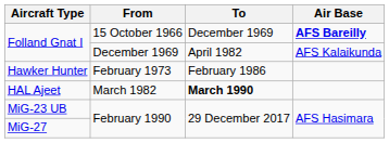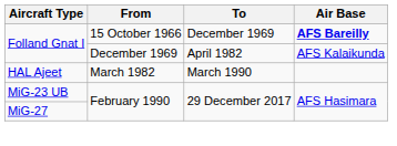 <table class="wikitable">
 <tr>
 <th>Aircraft Type</th>
 <th>From</th>
 <th>To</th>
 <th>Air Base</th>
 </tr>
 <tr>
 <td rowspan='2'><a href='#'>Folland Gnat I</a></td>
 <td>15 October 1966</td>
 <td>December 1969</td>
 <td><strong><a href='#'>AFS Bareilly</a></strong></td>
 </tr>
 <tr>
 <td>December 1969</td>
 <td>April 1982</td>
 <td><a href='#'>AFS Kalaikunda</a></td>
 </tr>
 <tr>
-<td><a href='#'>Hawker Hunter</a></td>
-<td>February 1973</td>
-<td>February 1986</td>
-<td></td>
-</tr>
-<tr>
 <td><a href='#'>HAL Ajeet</a></td>
 <td>March 1982</td>
-<td><strong>March 1990</strong></td>
+<td>March 1990</td>
 <td></td>
 </tr>
 <tr>
 <td><a href='#'>MiG-23 UB</a></td>
 <td rowspan=2>February 1990</td>
 <td rowspan=2>29 December 2017</td>
 <td rowspan='2'><a href='#'>AFS Hasimara</a></td>
 </tr>
 <tr>
 <td><a href='#'>MiG-27</a></td>
 </tr>
 </table>
